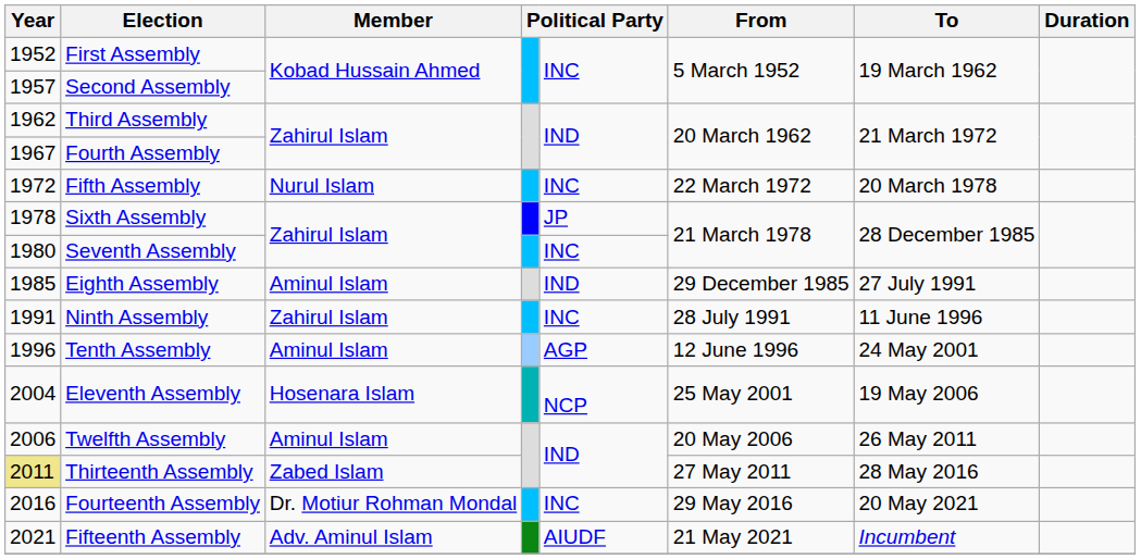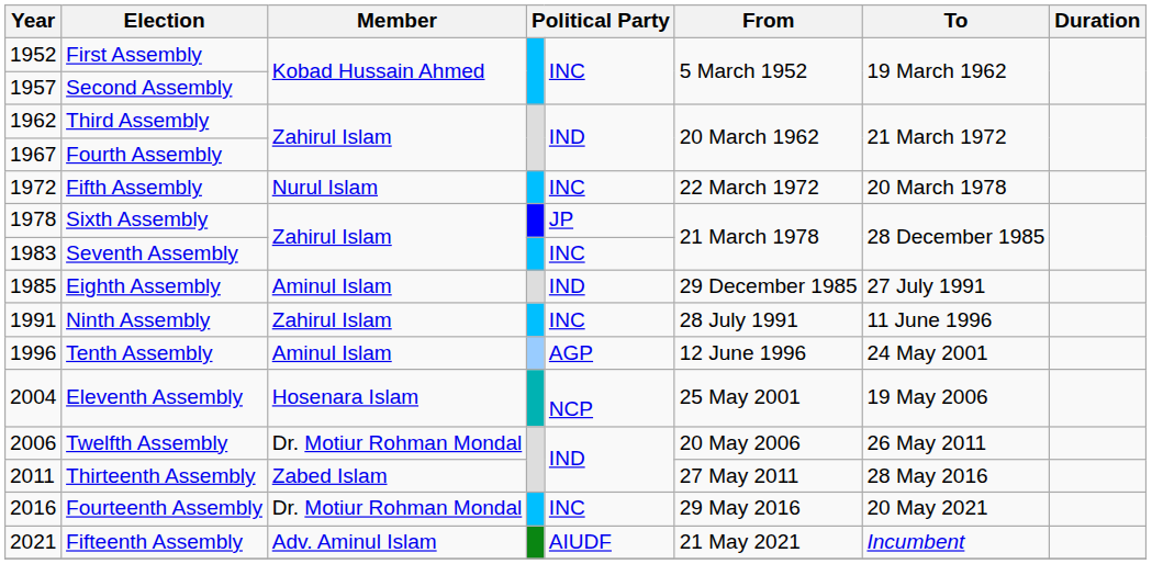 <table class="wikitable">
 <tr>
 <th>Year</th>
 <th>Election</th>
 <th>Member</th>
 <th colspan=2>Political Party</th>
 <th>From</th>
 <th>To</th>
 <th>Duration</th>
 </tr>
 <tr>
 <td>1952</td>
 <td><a href='#'>First Assembly</a></td>
 <td rowspan=2><a href='#'>Kobad Hussain Ahmed</a></td>
 <td rowspan="2" bgcolor=#00BFFF></td>
 <td rowspan="2"><a href='#'>INC</a></td>
 <td rowspan=2>5 March 1952</td>
 <td rowspan=2>19 March 1962</td>
 <td rowspan=2></td>
 </tr>
 <tr>
 <td>1957</td>
 <td><a href='#'>Second Assembly</a></td>
 </tr>
 <tr>
 <td>1962</td>
 <td><a href='#'>Third Assembly</a></td>
 <td rowspan=2><a href='#'>Zahirul Islam</a></td>
 <td rowspan="2" bgcolor=#DDDDDD></td>
 <td rowspan="2"><a href='#'>IND</a></td>
 <td rowspan=2>20 March 1962</td>
 <td rowspan=2>21 March 1972</td>
 <td rowspan=2></td>
 </tr>
 <tr>
 <td>1967</td>
 <td><a href='#'>Fourth Assembly</a></td>
 </tr>
 <tr>
 <td>1972</td>
 <td><a href='#'>Fifth Assembly</a></td>
 <td><a href='#'>Nurul Islam</a></td>
 <td bgcolor=#00BFFF></td>
 <td><a href='#'>INC</a></td>
 <td>22 March 1972</td>
 <td>20 March 1978</td>
 <td></td>
 </tr>
 <tr>
 <td>1978</td>
 <td><a href='#'>Sixth Assembly</a></td>
 <td rowspan=2><a href='#'>Zahirul Islam</a></td>
 <td bgcolor=#0000FF></td>
 <td><a href='#'>JP</a></td>
 <td rowspan=2>21 March 1978</td>
 <td rowspan=2>28 December 1985</td>
 <td rowspan=2></td>
 </tr>
 <tr>
-<td>1980</td>
+<td>1983</td>
 <td><a href='#'>Seventh Assembly</a></td>
 <td bgcolor=#00BFFF></td>
 <td><a href='#'>INC</a></td>
 </tr>
 <tr>
 <td>1985</td>
 <td><a href='#'>Eighth Assembly</a></td>
 <td><a href='#'>Aminul Islam</a></td>
 <td bgcolor=#DDDDDD></td>
 <td><a href='#'>IND</a></td>
 <td>29 December 1985</td>
 <td>27 July 1991</td>
 <td></td>
 </tr>
 <tr>
 <td>1991</td>
 <td><a href='#'>Ninth Assembly</a></td>
 <td><a href='#'>Zahirul Islam</a></td>
 <td bgcolor=#00BFFF></td>
 <td><a href='#'>INC</a></td>
 <td>28 July 1991</td>
 <td>11 June 1996</td>
 <td></td>
 </tr>
 <tr>
 <td>1996</td>
 <td><a href='#'>Tenth Assembly</a></td>
 <td><a href='#'>Aminul Islam</a></td>
 <td bgcolor=#99CCFF></td>
 <td><a href='#'>AGP</a></td>
 <td>12 June 1996</td>
 <td>24 May 2001</td>
 <td></td>
 </tr>
 <tr>
 <td>2004</td>
 <td><a href='#'>Eleventh Assembly</a></td>
 <td><a href='#'>Hosenara Islam</a></td>
 <td bgcolor=#00B2B2></td>
 <td><br><a href='#'>NCP</a></td>
 <td>25 May 2001</td>
 <td>19 May 2006</td>
 <td></td>
 </tr>
 <tr>
 <td>2006</td>
 <td><a href='#'>Twelfth Assembly</a></td>
-<td><a href='#'>Aminul Islam</a></td>
+<td>Dr. <a href='#'>Motiur Rohman Mondal</a></td>
 <td rowspan="2" bgcolor=#DDDDDD></td>
 <td rowspan="2"><a href='#'>IND</a></td>
 <td>20 May 2006</td>
 <td>26 May 2011</td>
 <td></td>
 </tr>
 <tr>
-<td style="background: khaki;">2011</td>
+<td>2011</td>
 <td><a href='#'>Thirteenth Assembly</a></td>
 <td><a href='#'>Zabed Islam</a></td>
 <td>27 May 2011</td>
 <td>28 May 2016</td>
 <td></td>
 </tr>
 <tr>
 <td>2016</td>
 <td><a href='#'>Fourteenth Assembly</a></td>
 <td>Dr. <a href='#'>Motiur Rohman Mondal</a></td>
 <td bgcolor=#00BFFF></td>
 <td><a href='#'>INC</a></td>
 <td>29 May 2016</td>
 <td>20 May 2021</td>
 <td></td>
 </tr>
 <tr>
 <td>2021</td>
 <td><a href='#'>Fifteenth Assembly</a></td>
 <td><a href='#'>Adv. Aminul Islam</a></td>
 <td bgcolor=#0A8612></td>
 <td><a href='#'>AIUDF</a></td>
 <td>21 May 2021</td>
 <td><em><a href='#'>Incumbent</a></em></td>
 <td></td>
 </tr>
 <tr>
 </tr>
 </table>
